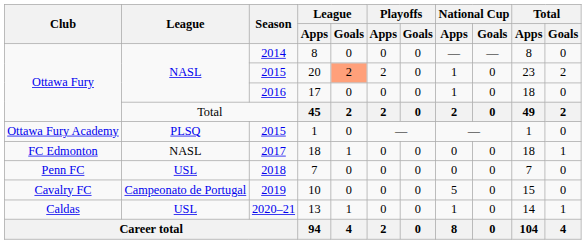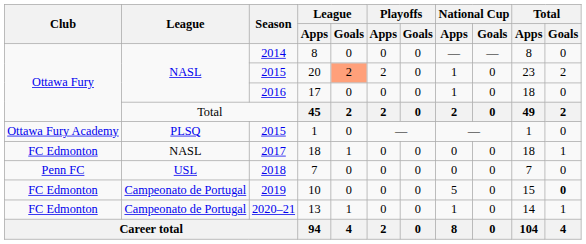 <table class="wikitable" style="text-align: center;">
 <tr>
 <th rowspan="2">Club</th>
 <th rowspan="2">League</th>
 <th rowspan="2">Season</th>
 <th colspan="2">League</th>
 <th colspan="2">Playoffs</th>
 <th colspan="2">National Cup</th>
 <th colspan="2">Total</th>
 </tr>
 <tr>
 <th>Apps</th>
 <th>Goals</th>
 <th>Apps</th>
 <th>Goals</th>
 <th>Apps</th>
 <th>Goals</th>
 <th>Apps</th>
 <th>Goals</th>
 </tr>
 <tr>
 <td rowspan="4"><a href='#'>Ottawa Fury</a></td>
 <td rowspan="3"><a href='#'>NASL</a></td>
 <td><a href='#'>2014</a></td>
 <td>8</td>
 <td>0</td>
 <td>0</td>
 <td>0</td>
 <td>—</td>
 <td>—</td>
 <td>8</td>
 <td>0</td>
 </tr>
 <tr>
 <td><a href='#'>2015</a></td>
 <td>20</td>
 <td style="background: lightsalmon;">2</td>
 <td>2</td>
 <td>0</td>
 <td>1</td>
 <td>0</td>
 <td>23</td>
 <td>2</td>
 </tr>
 <tr>
 <td><a href='#'>2016</a></td>
 <td>17</td>
 <td>0</td>
 <td>0</td>
 <td>0</td>
 <td>1</td>
 <td>0</td>
 <td>18</td>
 <td>0</td>
 </tr>
 <tr>
 <td colspan="2">Total</td>
 <th>45</th>
 <th>2</th>
 <th>2</th>
 <th>0</th>
 <th>2</th>
 <th>0</th>
 <th>49</th>
 <th>2</th>
 </tr>
 <tr>
 <td><a href='#'>Ottawa Fury Academy</a></td>
 <td><a href='#'>PLSQ</a></td>
 <td><a href='#'>2015</a></td>
 <td>1</td>
 <td>0</td>
 <td colspan="2">—</td>
 <td colspan="2">—</td>
 <td>1</td>
 <td>0</td>
 </tr>
 <tr>
 <td><a href='#'>FC Edmonton</a></td>
 <td>NASL</td>
 <td><a href='#'>2017</a></td>
 <td>18</td>
 <td>1</td>
 <td>0</td>
 <td>0</td>
 <td>0</td>
 <td>0</td>
 <td>18</td>
 <td>1</td>
 </tr>
 <tr>
 <td><a href='#'>Penn FC</a></td>
 <td><a href='#'>USL</a></td>
 <td><a href='#'>2018</a></td>
 <td>7</td>
 <td>0</td>
 <td>0</td>
 <td>0</td>
 <td>0</td>
 <td>0</td>
 <td>7</td>
 <td>0</td>
 </tr>
 <tr>
-<td><a href='#'>Cavalry FC</a></td>
+<td><a href='#'>FC Edmonton</a></td>
 <td><a href='#'>Campeonato de Portugal</a></td>
 <td><a href='#'>2019</a></td>
 <td>10</td>
 <td>0</td>
 <td>0</td>
 <td>0</td>
 <td>5</td>
 <td>0</td>
 <td>15</td>
-<td>0</td>
+<td><strong>0</strong></td>
 </tr>
 <tr>
-<td><a href='#'>Caldas</a></td>
-<td><a href='#'>USL</a></td>
+<td><a href='#'>FC Edmonton</a></td>
+<td><a href='#'>Campeonato de Portugal</a></td>
 <td><a href='#'>2020–21</a></td>
 <td>13</td>
 <td>1</td>
 <td>0</td>
 <td>0</td>
 <td>1</td>
 <td>0</td>
 <td>14</td>
 <td>1</td>
 </tr>
 <tr>
 <th colspan="3">Career total</th>
 <th>94</th>
 <th>4</th>
 <th>2</th>
 <th>0</th>
 <th>8</th>
 <th>0</th>
 <th>104</th>
 <th>4</th>
 </tr>
 </table>
